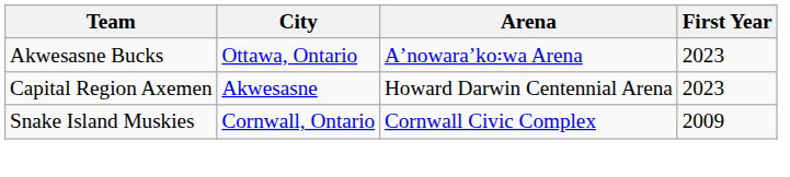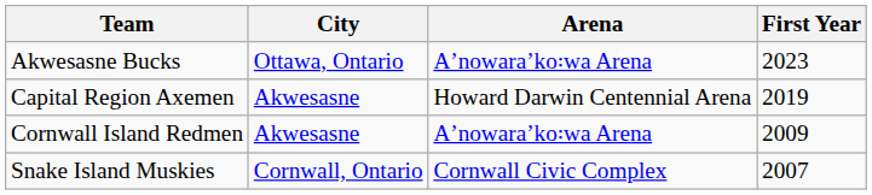 <table class="wikitable">
 <tr>
 <th>Team</th>
 <th>City</th>
 <th>Arena</th>
 <th>First Year</th>
 </tr>
 <tr>
 <td>Akwesasne Bucks</td>
 <td><a href='#'>Ottawa, Ontario</a></td>
 <td><a href='#'>Aʼnowaraʼko꞉wa Arena</a></td>
 <td>2023</td>
 </tr>
 <tr>
 <td>Capital Region Axemen</td>
 <td><a href='#'>Akwesasne</a></td>
 <td>Howard Darwin Centennial Arena</td>
-<td>2023</td>
+<td>2019</td>
+</tr>
+<tr>
+<td>Cornwall Island Redmen</td>
+<td><a href='#'>Akwesasne</a></td>
+<td><a href='#'>Aʼnowaraʼko꞉wa Arena</a></td>
+<td>2009</td>
 </tr>
 <tr>
 <td>Snake Island Muskies</td>
 <td><a href='#'>Cornwall, Ontario</a></td>
 <td><a href='#'>Cornwall Civic Complex</a></td>
-<td>2009</td>
+<td>2007</td>
 </tr>
 </table>
